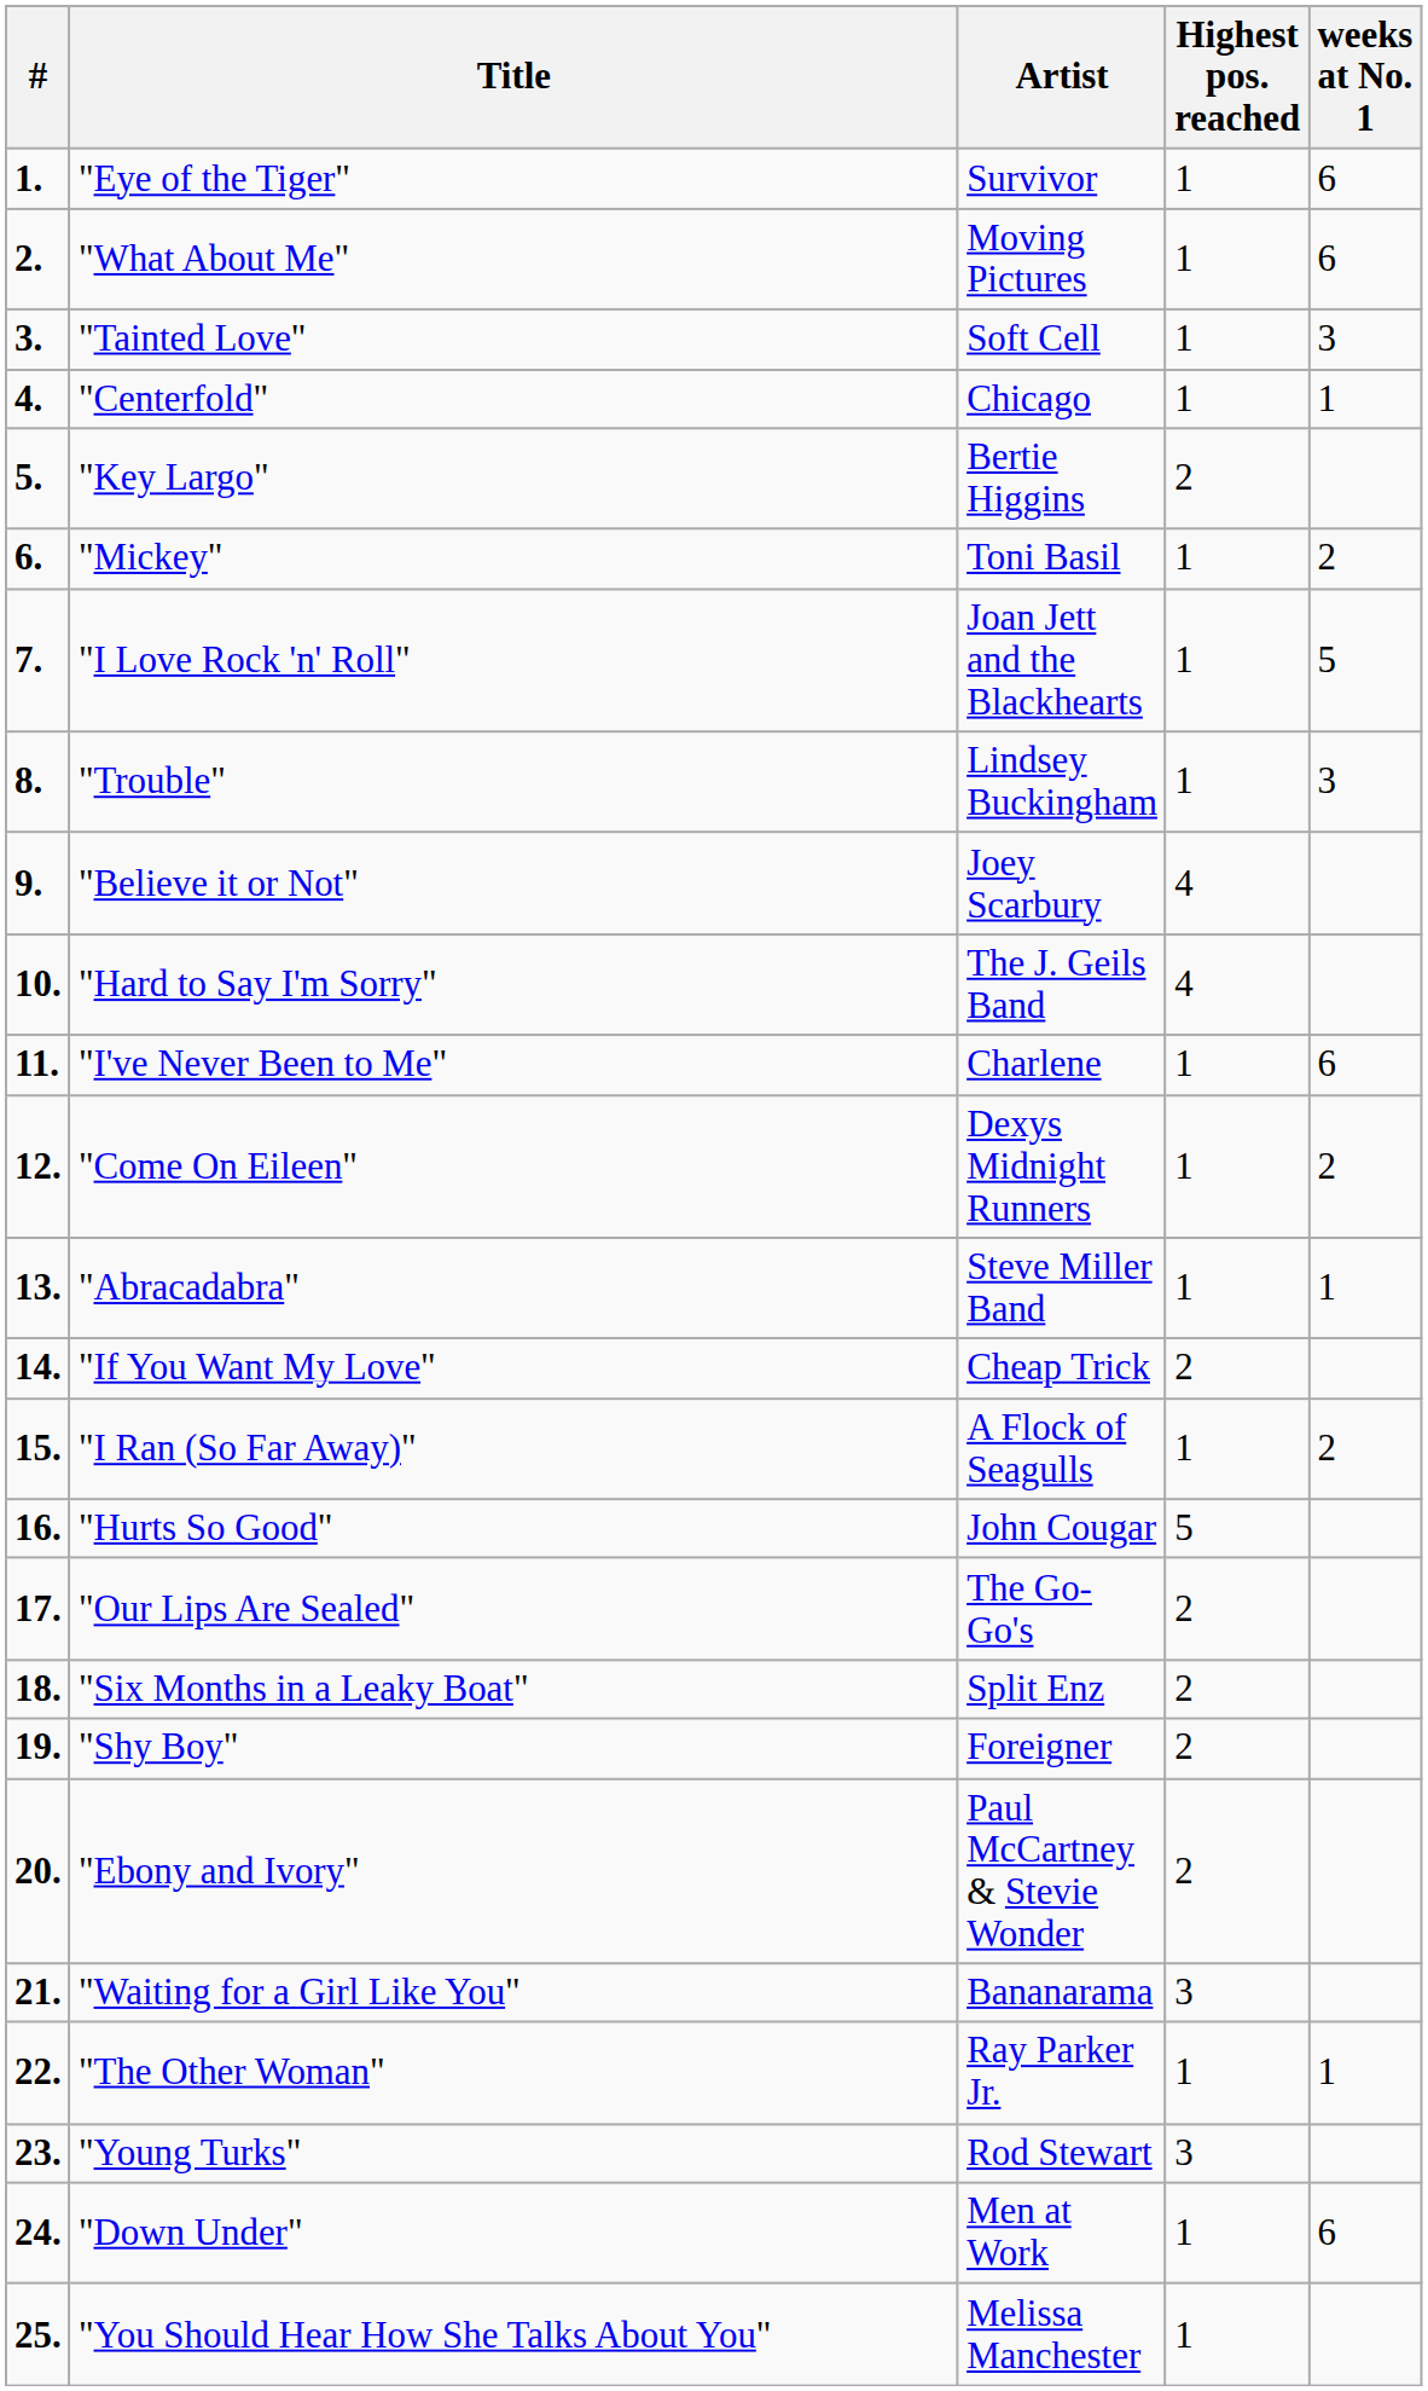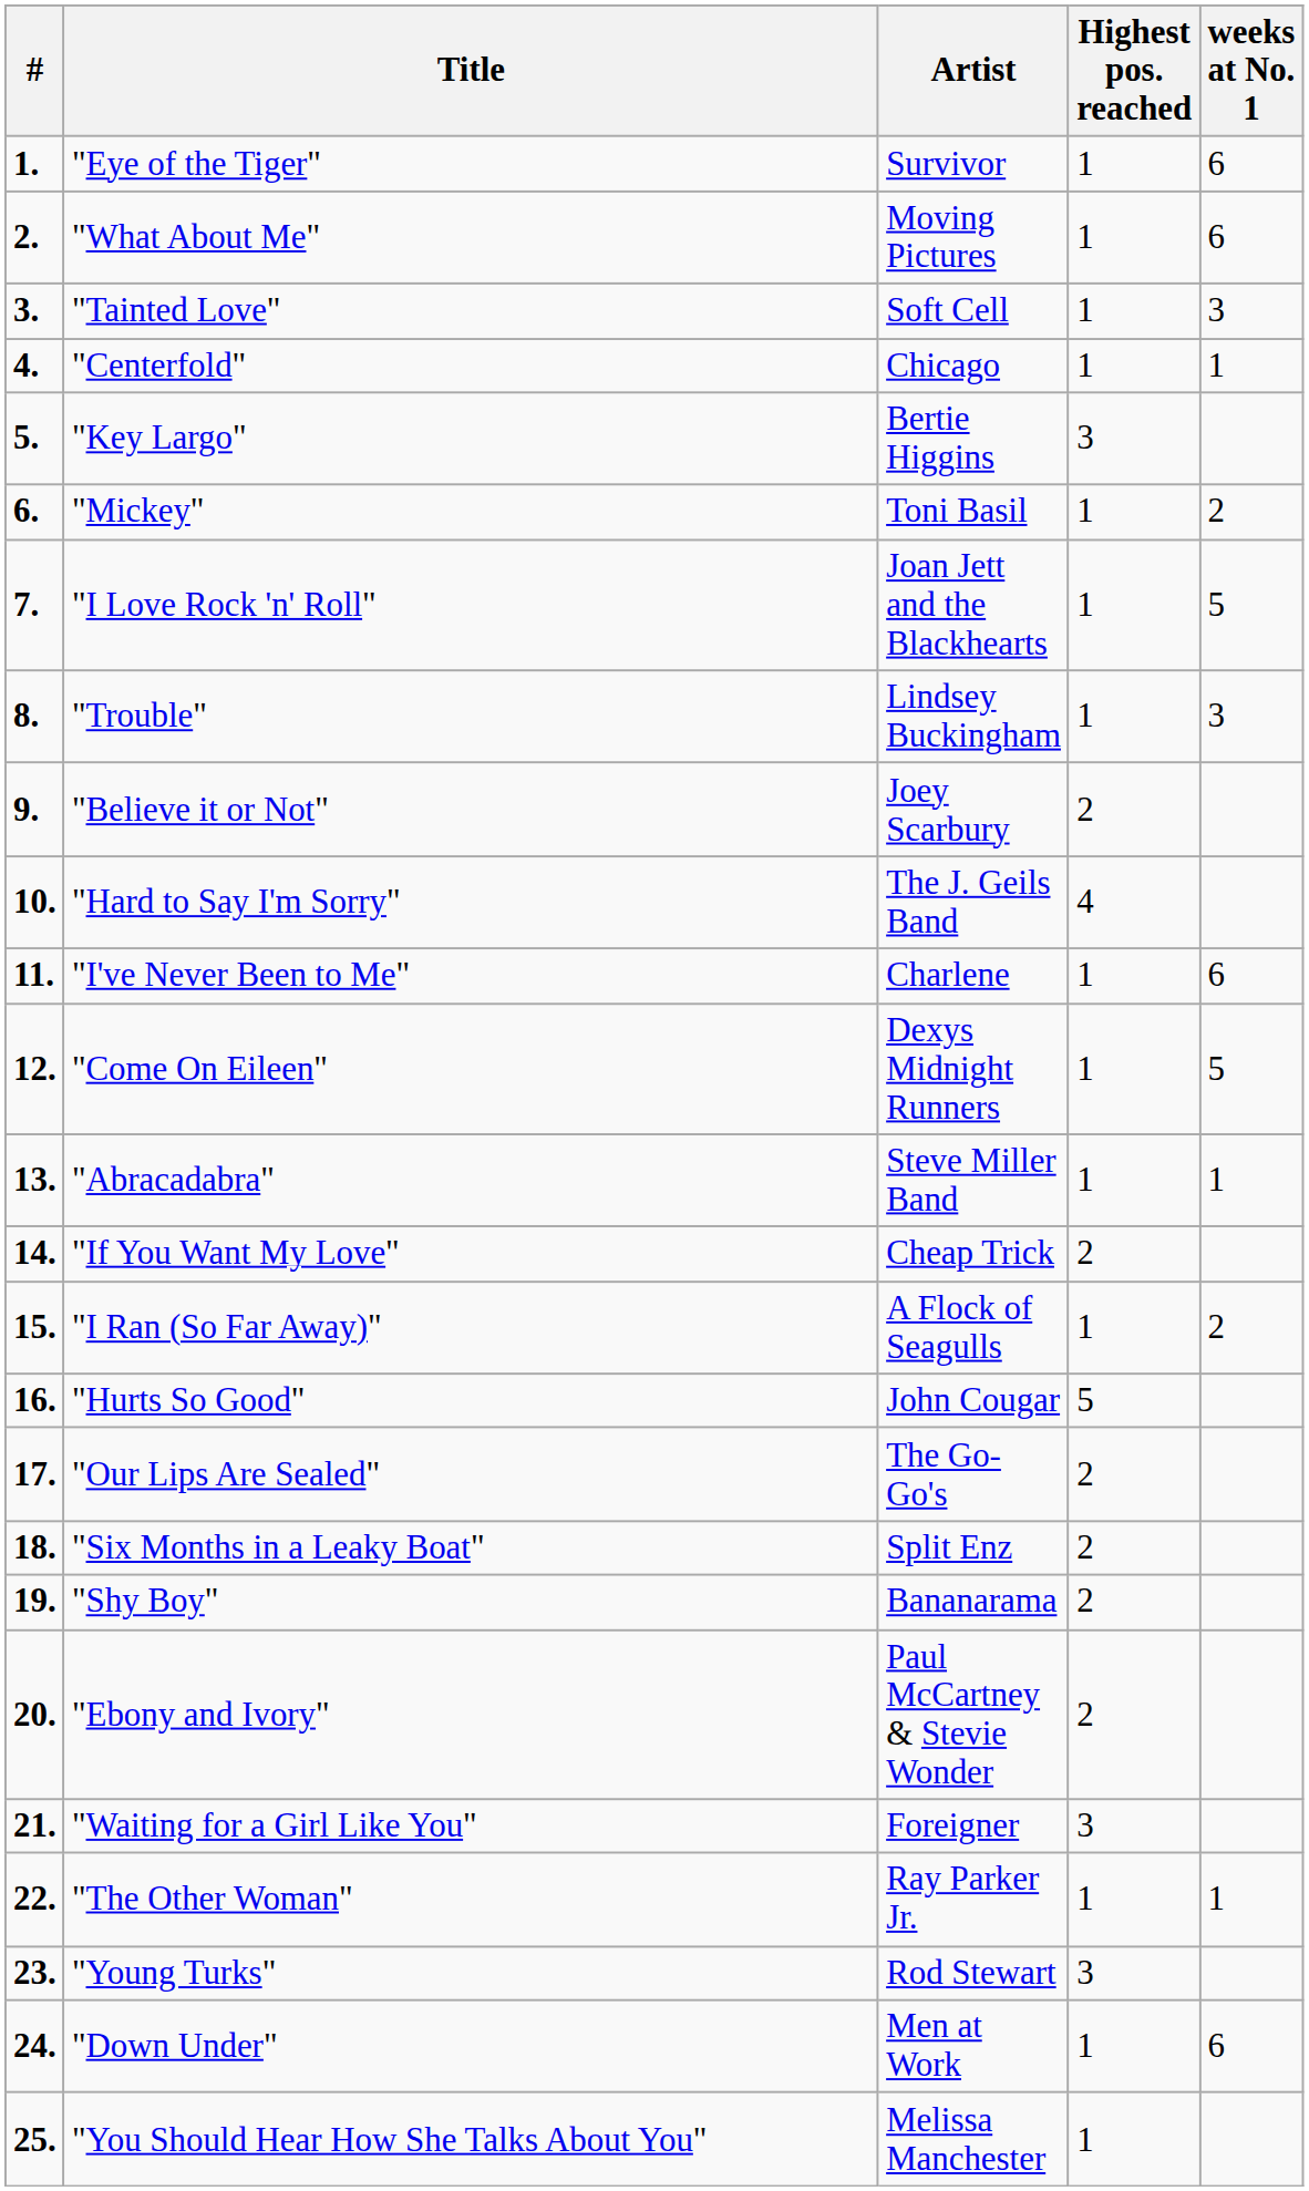 <table class="wikitable sortable">
 <tr>
 <th>#</th>
 <th width="400">Title</th>
 <th>Artist</th>
 <th>Highest pos. reached</th>
 <th>weeks at No. 1</th>
 </tr>
 <tr>
 <td><strong>1.</strong></td>
 <td>"<a href='#'>Eye of the Tiger</a>"</td>
 <td><a href='#'>Survivor</a></td>
 <td>1</td>
 <td>6</td>
 </tr>
 <tr>
 <td><strong>2.</strong></td>
 <td>"<a href='#'>What About Me</a>"</td>
 <td><a href='#'>Moving Pictures</a></td>
 <td>1</td>
 <td>6</td>
 </tr>
 <tr>
 <td><strong>3.</strong></td>
 <td>"<a href='#'>Tainted Love</a>"</td>
 <td><a href='#'>Soft Cell</a></td>
 <td>1</td>
 <td>3</td>
 </tr>
 <tr>
 <td><strong>4.</strong></td>
 <td>"<a href='#'>Centerfold</a>"</td>
 <td><a href='#'>Chicago</a></td>
 <td>1</td>
 <td>1</td>
 </tr>
 <tr>
 <td><strong>5.</strong></td>
 <td>"<a href='#'>Key Largo</a>"</td>
 <td><a href='#'>Bertie Higgins</a></td>
-<td>2</td>
+<td>3</td>
 <td></td>
 </tr>
 <tr>
 <td><strong>6.</strong></td>
 <td>"<a href='#'>Mickey</a>"</td>
 <td><a href='#'>Toni Basil</a></td>
 <td>1</td>
 <td>2</td>
 </tr>
 <tr>
 <td><strong>7.</strong></td>
 <td>"<a href='#'>I Love Rock 'n' Roll</a>"</td>
 <td><a href='#'>Joan Jett and the Blackhearts</a></td>
 <td>1</td>
 <td>5</td>
 </tr>
 <tr>
 <td><strong>8.</strong></td>
 <td>"<a href='#'>Trouble</a>"</td>
 <td><a href='#'>Lindsey Buckingham</a></td>
 <td>1</td>
 <td>3</td>
 </tr>
 <tr>
 <td><strong>9.</strong></td>
 <td>"<a href='#'>Believe it or Not</a>"</td>
 <td><a href='#'>Joey Scarbury</a></td>
-<td>4</td>
+<td>2</td>
 <td></td>
 </tr>
 <tr>
 <td><strong>10.</strong></td>
 <td>"<a href='#'>Hard to Say I'm Sorry</a>"</td>
 <td><a href='#'>The J. Geils Band</a></td>
 <td>4</td>
 <td></td>
 </tr>
 <tr>
 <td><strong>11.</strong></td>
 <td>"<a href='#'>I've Never Been to Me</a>"</td>
 <td><a href='#'>Charlene</a></td>
 <td>1</td>
 <td>6</td>
 </tr>
 <tr>
 <td><strong>12.</strong></td>
 <td>"<a href='#'>Come On Eileen</a>"</td>
 <td><a href='#'>Dexys Midnight Runners</a></td>
 <td>1</td>
-<td>2</td>
+<td>5</td>
 </tr>
 <tr>
 <td><strong>13.</strong></td>
 <td>"<a href='#'>Abracadabra</a>"</td>
 <td><a href='#'>Steve Miller Band</a></td>
 <td>1</td>
 <td>1</td>
 </tr>
 <tr>
 <td><strong>14.</strong></td>
 <td>"<a href='#'>If You Want My Love</a>"</td>
 <td><a href='#'>Cheap Trick</a></td>
 <td>2</td>
 <td></td>
 </tr>
 <tr>
 <td><strong>15.</strong></td>
 <td>"<a href='#'>I Ran (So Far Away)</a>"</td>
 <td><a href='#'>A Flock of Seagulls</a></td>
 <td>1</td>
 <td>2</td>
 </tr>
 <tr>
 <td><strong>16.</strong></td>
 <td>"<a href='#'>Hurts So Good</a>"</td>
 <td><a href='#'>John Cougar</a></td>
 <td>5</td>
 <td></td>
 </tr>
 <tr>
 <td><strong>17.</strong></td>
 <td>"<a href='#'>Our Lips Are Sealed</a>"</td>
 <td><a href='#'>The Go-Go's</a></td>
 <td>2</td>
 <td></td>
 </tr>
 <tr>
 <td><strong>18.</strong></td>
 <td>"<a href='#'>Six Months in a Leaky Boat</a>"</td>
 <td><a href='#'>Split Enz</a></td>
 <td>2</td>
 <td></td>
 </tr>
 <tr>
 <td><strong>19.</strong></td>
 <td>"<a href='#'>Shy Boy</a>"</td>
-<td><a href='#'>Foreigner</a></td>
+<td><a href='#'>Bananarama</a></td>
 <td>2</td>
 <td></td>
 </tr>
 <tr>
 <td><strong>20.</strong></td>
 <td>"<a href='#'>Ebony and Ivory</a>"</td>
 <td><a href='#'>Paul McCartney</a> & <a href='#'>Stevie Wonder</a></td>
 <td>2</td>
 <td></td>
 </tr>
 <tr>
 <td><strong>21.</strong></td>
 <td>"<a href='#'>Waiting for a Girl Like You</a>"</td>
-<td><a href='#'>Bananarama</a></td>
+<td><a href='#'>Foreigner</a></td>
 <td>3</td>
 <td></td>
 </tr>
 <tr>
 <td><strong>22.</strong></td>
 <td>"<a href='#'>The Other Woman</a>"</td>
 <td><a href='#'>Ray Parker Jr.</a></td>
 <td>1</td>
 <td>1</td>
 </tr>
 <tr>
 <td><strong>23.</strong></td>
 <td>"<a href='#'>Young Turks</a>"</td>
 <td><a href='#'>Rod Stewart</a></td>
 <td>3</td>
 <td></td>
 </tr>
 <tr>
 <td><strong>24.</strong></td>
 <td>"<a href='#'>Down Under</a>"</td>
 <td><a href='#'>Men at Work</a></td>
 <td>1</td>
 <td>6</td>
 </tr>
 <tr>
 <td><strong>25.</strong></td>
 <td>"<a href='#'>You Should Hear How She Talks About You</a>"</td>
 <td><a href='#'>Melissa Manchester</a></td>
 <td>1</td>
 <td></td>
 </tr>
 </table>
